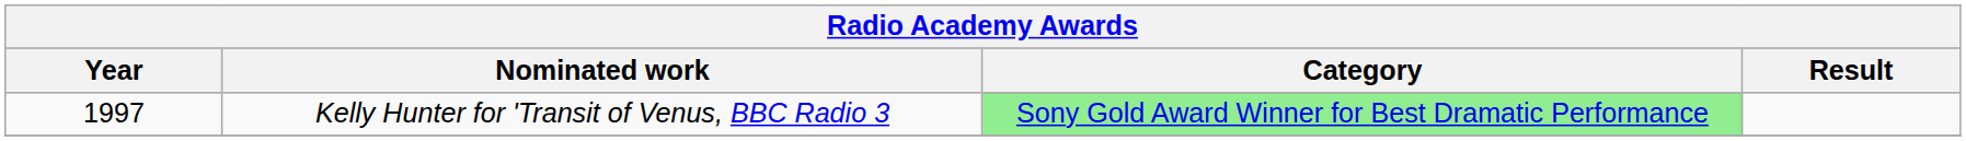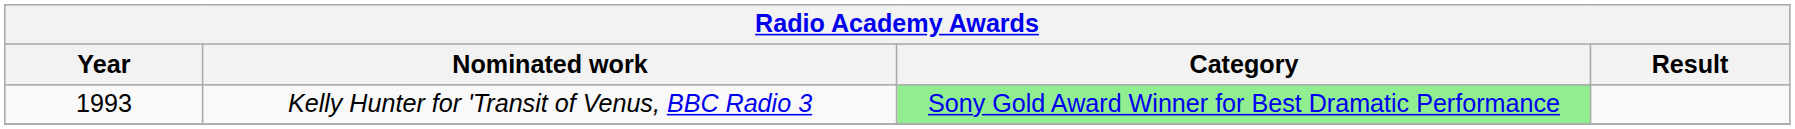 <table width="90%" class="wikitable">
 <tr>
 <th colspan="4" align="center"><a href='#'>Radio Academy Awards</a></th>
 </tr>
 <tr>
 <th width="10%">Year</th>
 <th width="35%">Nominated work</th>
 <th width="35%">Category</th>
 <th width="10%">Result</th>
 </tr>
 <tr>
-<td align="center">1997</td>
+<td align="center">1993</td>
 <td align="center"><em>Kelly Hunter for 'Transit of Venus, <a href='#'>BBC Radio 3</a><strong></td>
 <td align="center" style="background: lightgreen;"><a href='#'>Sony Gold Award Winner for Best Dramatic Performance</a></td>
 <td></td>
 </tr>
 <tr>
 </tr>
 </table>
